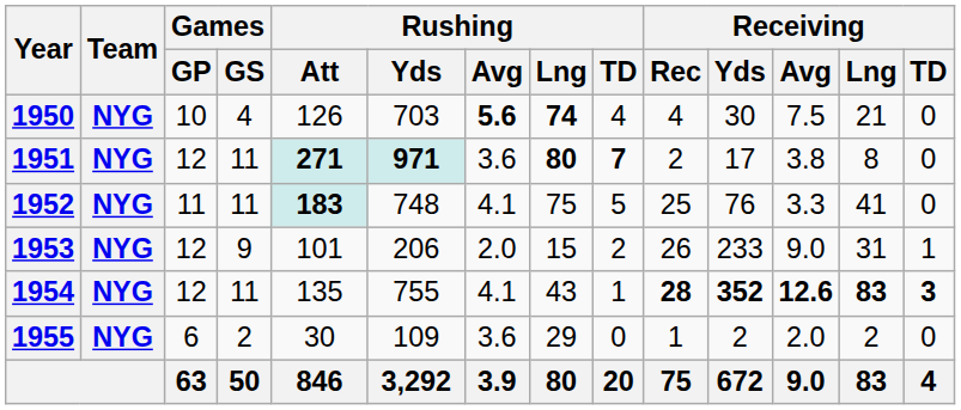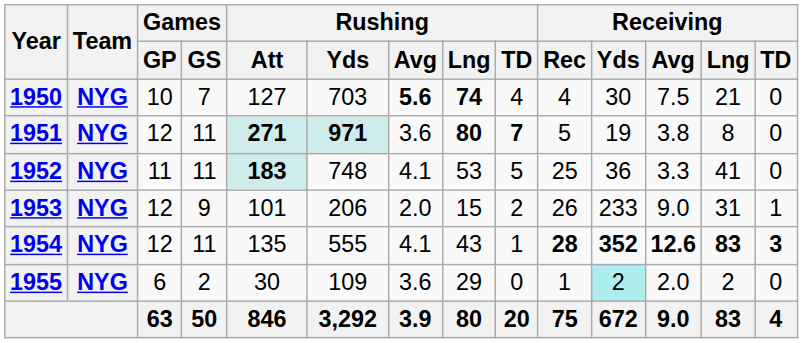 <table class="wikitable" style="text-align:center;">
 <tr>
 <th rowspan="2">Year</th>
 <th rowspan="2">Team</th>
 <th colspan="2">Games</th>
 <th colspan="5">Rushing</th>
 <th colspan="5">Receiving</th>
 </tr>
 <tr>
 <th>GP</th>
 <th>GS</th>
 <th>Att</th>
 <th>Yds</th>
 <th>Avg</th>
 <th>Lng</th>
 <th>TD</th>
 <th>Rec</th>
 <th>Yds</th>
 <th>Avg</th>
 <th>Lng</th>
 <th>TD</th>
 </tr>
 <tr>
 <th><a href='#'>1950</a></th>
 <th><a href='#'>NYG</a></th>
 <td>10</td>
-<td>4</td>
-<td>126</td>
+<td>7</td>
+<td>127</td>
 <td>703</td>
 <td><strong>5.6</strong></td>
 <td><strong>74</strong></td>
 <td>4</td>
 <td>4</td>
 <td>30</td>
 <td>7.5</td>
 <td>21</td>
 <td>0</td>
 </tr>
 <tr>
 <th><a href='#'>1951</a></th>
 <th><a href='#'>NYG</a></th>
 <td>12</td>
 <td>11</td>
 <td style="background:#cfecec; width:3em;"><strong>271</strong></td>
 <td style="background:#cfecec; width:3em;"><strong>971</strong></td>
 <td>3.6</td>
 <td><strong>80</strong></td>
 <td><strong>7</strong></td>
-<td>2</td>
-<td>17</td>
+<td>5</td>
+<td>19</td>
 <td>3.8</td>
 <td>8</td>
 <td>0</td>
 </tr>
 <tr>
 <th><a href='#'>1952</a></th>
 <th><a href='#'>NYG</a></th>
 <td>11</td>
 <td>11</td>
 <td style="background:#cfecec; width:3em;"><strong>183</strong></td>
 <td>748</td>
 <td>4.1</td>
-<td>75</td>
+<td>53</td>
 <td>5</td>
 <td>25</td>
-<td>76</td>
+<td>36</td>
 <td>3.3</td>
 <td>41</td>
 <td>0</td>
 </tr>
 <tr>
 <th><a href='#'>1953</a></th>
 <th><a href='#'>NYG</a></th>
 <td>12</td>
 <td>9</td>
 <td>101</td>
 <td>206</td>
 <td>2.0</td>
 <td>15</td>
 <td>2</td>
 <td>26</td>
 <td>233</td>
 <td>9.0</td>
 <td>31</td>
 <td>1</td>
 </tr>
 <tr>
 <th><a href='#'>1954</a></th>
 <th><a href='#'>NYG</a></th>
 <td>12</td>
 <td>11</td>
 <td>135</td>
-<td>755</td>
+<td>555</td>
 <td>4.1</td>
 <td>43</td>
 <td>1</td>
 <td><strong>28</strong></td>
 <td><strong>352</strong></td>
 <td><strong>12.6</strong></td>
 <td><strong>83</strong></td>
 <td><strong>3</strong></td>
 </tr>
 <tr>
 <th><a href='#'>1955</a></th>
 <th><a href='#'>NYG</a></th>
 <td>6</td>
 <td>2</td>
 <td>30</td>
 <td>109</td>
 <td>3.6</td>
 <td>29</td>
 <td>0</td>
 <td>1</td>
-<td>2</td>
+<td style="background: paleturquoise;">2</td>
 <td>2.0</td>
 <td>2</td>
 <td>0</td>
 </tr>
 <tr>
 <th colspan="2"></th>
 <th>63</th>
 <th>50</th>
 <th>846</th>
 <th>3,292</th>
 <th>3.9</th>
 <th>80</th>
 <th>20</th>
 <th>75</th>
 <th>672</th>
 <th>9.0</th>
 <th>83</th>
 <th>4</th>
 </tr>
 </table>
